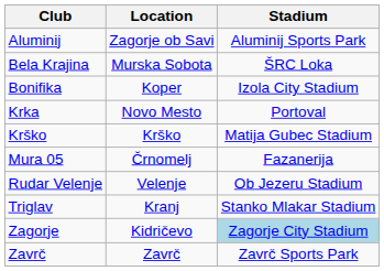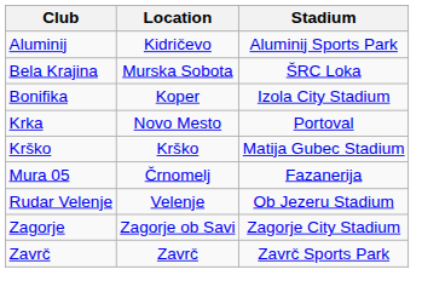 <table class="wikitable" style="text-align:center;">
 <tr>
 <th>Club</th>
 <th>Location</th>
 <th>Stadium</th>
 </tr>
 <tr>
 <td style="text-align:left;"><a href='#'>Aluminij</a></td>
-<td><a href='#'>Zagorje ob Savi</a></td>
+<td><a href='#'>Kidričevo</a></td>
 <td><a href='#'>Aluminij Sports Park</a></td>
 </tr>
 <tr>
 <td style="text-align:left;"><a href='#'>Bela Krajina</a></td>
 <td><a href='#'>Murska Sobota</a></td>
 <td><a href='#'>ŠRC Loka</a></td>
 </tr>
 <tr>
 <td style="text-align:left;"><a href='#'>Bonifika</a></td>
 <td><a href='#'>Koper</a></td>
 <td><a href='#'>Izola City Stadium</a></td>
 </tr>
 <tr>
 <td style="text-align:left;"><a href='#'>Krka</a></td>
 <td><a href='#'>Novo Mesto</a></td>
 <td><a href='#'>Portoval</a></td>
 </tr>
 <tr>
 <td style="text-align:left;"><a href='#'>Krško</a></td>
 <td><a href='#'>Krško</a></td>
 <td><a href='#'>Matija Gubec Stadium</a></td>
 </tr>
 <tr>
 <td style="text-align:left;"><a href='#'>Mura 05</a></td>
 <td><a href='#'>Črnomelj</a></td>
 <td><a href='#'>Fazanerija</a></td>
 </tr>
 <tr>
 <td style="text-align:left;"><a href='#'>Rudar Velenje</a></td>
 <td><a href='#'>Velenje</a></td>
 <td><a href='#'>Ob Jezeru Stadium</a></td>
 </tr>
 <tr>
-<td style="text-align:left;"><a href='#'>Triglav</a></td>
-<td><a href='#'>Kranj</a></td>
-<td><a href='#'>Stanko Mlakar Stadium</a></td>
-</tr>
-<tr>
 <td style="text-align:left;"><a href='#'>Zagorje</a></td>
-<td><a href='#'>Kidričevo</a></td>
-<td style="background: lightblue;"><a href='#'>Zagorje City Stadium</a></td>
+<td><a href='#'>Zagorje ob Savi</a></td>
+<td><a href='#'>Zagorje City Stadium</a></td>
 </tr>
 <tr>
 <td style="text-align:left;"><a href='#'>Zavrč</a></td>
 <td><a href='#'>Zavrč</a></td>
 <td><a href='#'>Zavrč Sports Park</a></td>
 </tr>
 </table>
